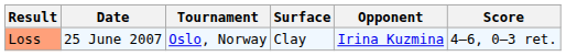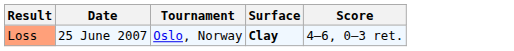 <table class=wikitable style=font-size:97%>
 <tr>
 <th>Result</th>
 <th>Date</th>
 <th>Tournament</th>
 <th>Surface</th>
-<th>Opponent</th>
 <th>Score</th>
 </tr>
 <tr style="background:#f0f8ff;">
 <td style="background:#ffa07a;">Loss</td>
 <td>25 June 2007</td>
 <td><a href='#'>Oslo</a>, Norway</td>
-<td>Clay</td>
-<td> <a href='#'>Irina Kuzmina</a></td>
+<td><strong>Clay</strong></td>
 <td>4–6, 0–3 ret.</td>
 </tr>
 </table>
